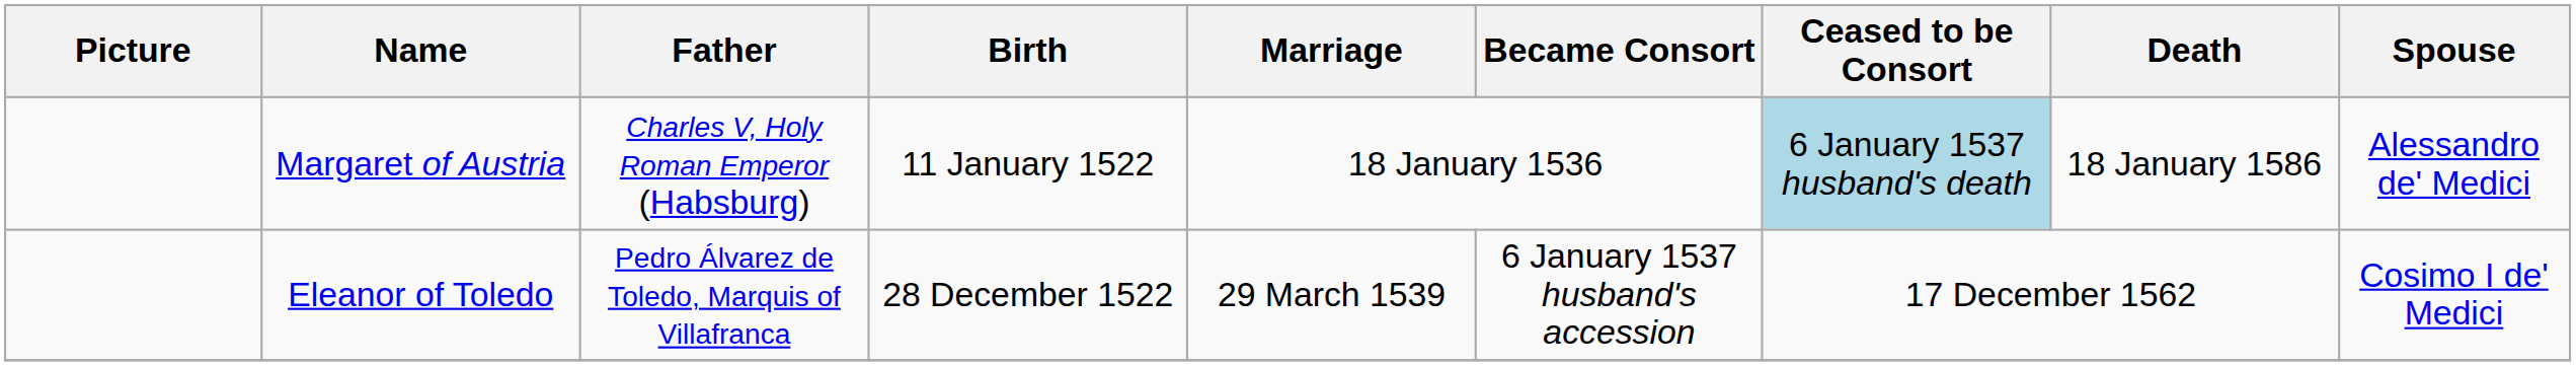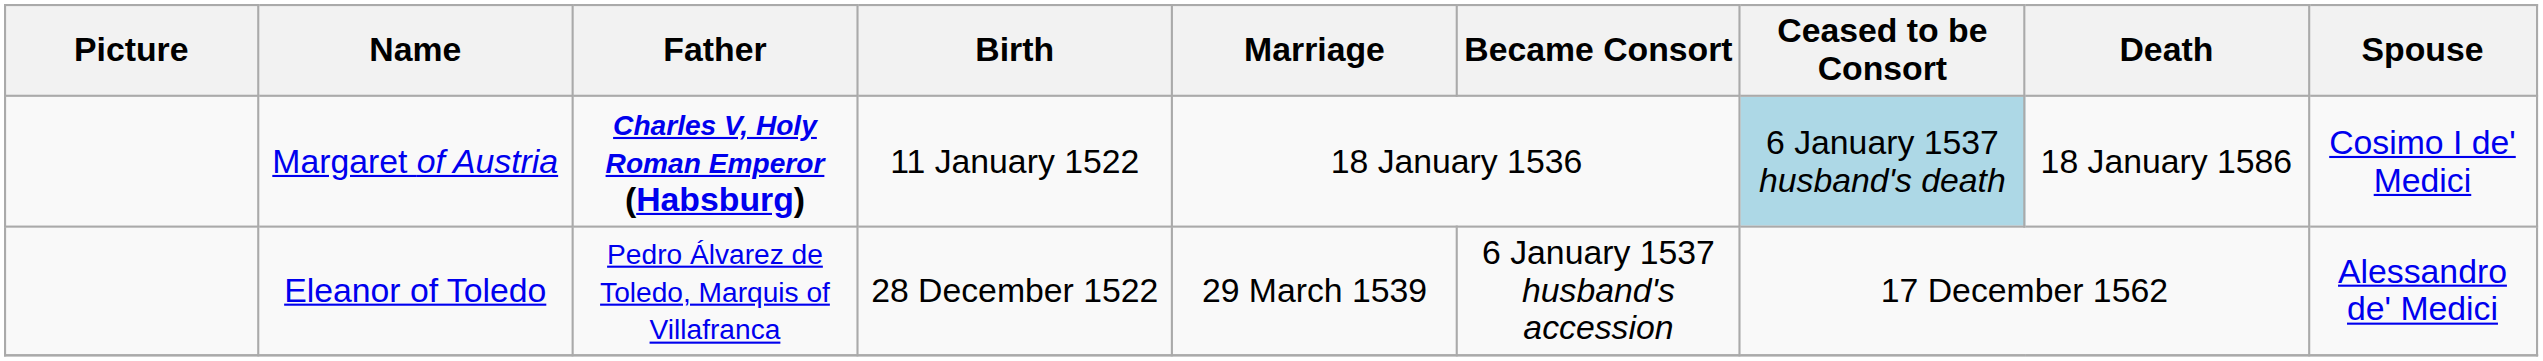 <table width=95% class="wikitable">
 <tr>
 <th width = "8%">Picture</th>
 <th width = "10%">Name</th>
 <th width = "9%">Father</th>
 <th width = "10%">Birth</th>
 <th width = "9%">Marriage</th>
 <th width = "9%">Became Consort</th>
 <th width = "9%">Ceased to be Consort</th>
 <th width = "9%">Death</th>
 <th width = "7%">Spouse</th>
 </tr>
 <tr>
 <td align="center"></td>
 <td align="center"><a href='#'>Margaret <em>of Austria</em></a></td>
-<td align="center"><small><em><a href='#'>Charles V, Holy Roman Emperor</a></em></small><br>(<a href='#'>Habsburg</a>)</td>
+<td align="center"><strong><small><em><a href='#'>Charles V, Holy Roman Emperor</a></em></small><br>(<a href='#'>Habsburg</a>)</strong></td>
 <td align="center">11 January 1522</td>
 <td align="center" colspan="2">18 January 1536</td>
 <td align="center" style="background: lightblue;">6 January 1537<br><em>husband's death</em></td>
 <td align="center">18 January 1586</td>
-<td align="center"><a href='#'>Alessandro de' Medici</a></td>
+<td align="center"><a href='#'>Cosimo I de' Medici</a></td>
 </tr>
 <tr>
 <td align="center"></td>
 <td align="center"><a href='#'>Eleanor of Toledo</a></td>
 <td align="center"><small><a href='#'>Pedro Álvarez de Toledo, Marquis of Villafranca</a></small></td>
 <td align="center">28 December 1522</td>
 <td align="center">29 March 1539</td>
 <td align="center">6 January 1537<br><em>husband's accession</em></td>
 <td align="center" colspan="2">17 December 1562</td>
-<td align="center"><a href='#'>Cosimo I de' Medici</a></td>
+<td align="center"><a href='#'>Alessandro de' Medici</a></td>
 </tr>
 <tr>
 </tr>
 </table>
